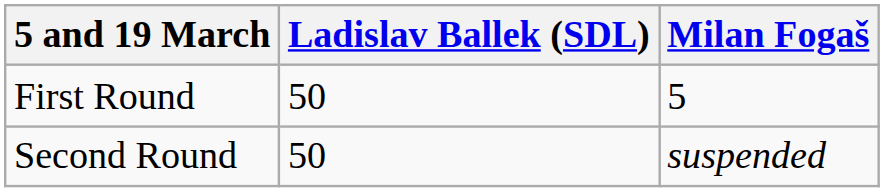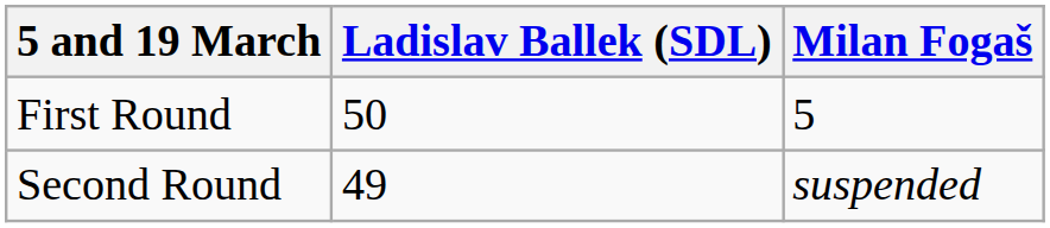 <table class="wikitable">
 <tr>
 <th>5 and 19 March</th>
 <th><a href='#'>Ladislav Ballek</a> (<a href='#'>SDL</a>)</th>
 <th><a href='#'>Milan Fogaš</a></th>
 </tr>
 <tr>
 <td>First Round</td>
 <td>50</td>
 <td>5</td>
 </tr>
 <tr>
 <td>Second Round</td>
-<td>50</td>
+<td>49</td>
 <td><em>suspended</em></td>
 </tr>
 </table>
